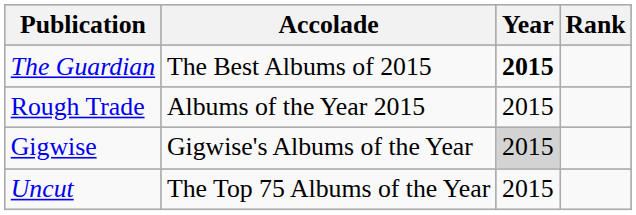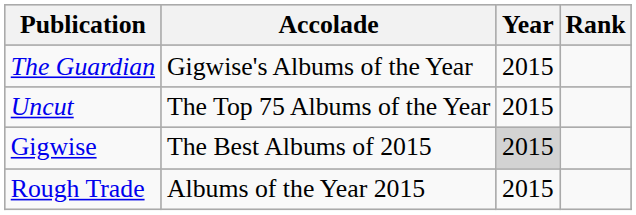 <table class="sortable wikitable">
 <tr>
 <th>Publication</th>
 <th>Accolade</th>
 <th>Year</th>
 <th>Rank</th>
 </tr>
 <tr>
 <td><em><a href='#'>The Guardian</a></em></td>
+<td>Gigwise's Albums of the Year</td>
+<td>2015</td>
+<td></td>
+</tr>
+<tr>
+<td><em><a href='#'>Uncut</a></em></td>
+<td>The Top 75 Albums of the Year</td>
+<td>2015</td>
+<td></td>
+</tr>
+<tr>
+<td><a href='#'>Gigwise</a></td>
 <td>The Best Albums of 2015</td>
-<td><strong>2015</strong></td>
+<td style="background: lightgrey;">2015</td>
 <td></td>
 </tr>
 <tr>
 <td><a href='#'>Rough Trade</a></td>
 <td>Albums of the Year 2015</td>
 <td>2015</td>
 <td></td>
 </tr>
-<tr>
-<td><a href='#'>Gigwise</a></td>
-<td>Gigwise's Albums of the Year</td>
-<td style="background: lightgrey;">2015</td>
-<td></td>
-</tr>
-<tr>
-<td><em><a href='#'>Uncut</a></em></td>
-<td>The Top 75 Albums of the Year</td>
-<td>2015</td>
-<td></td>
-</tr>
 </table>
